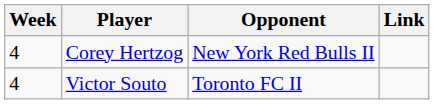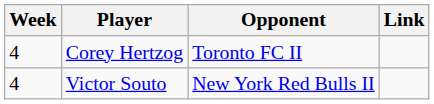 <table class=wikitable>
 <tr>
 <th>Week</th>
 <th>Player</th>
 <th>Opponent</th>
 <th>Link</th>
 </tr>
 <tr>
 <td>4</td>
 <td> <a href='#'>Corey Hertzog</a></td>
-<td><a href='#'>New York Red Bulls II</a></td>
+<td><a href='#'>Toronto FC II</a></td>
 <td></td>
 </tr>
 <tr>
 <td>4</td>
 <td> <a href='#'>Victor Souto</a></td>
-<td><a href='#'>Toronto FC II</a></td>
+<td><a href='#'>New York Red Bulls II</a></td>
 <td></td>
 </tr>
 </table>
